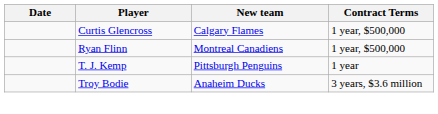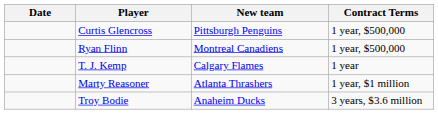 <table class="wikitable">
 <tr style="background:#ddd; text-align:center;">
 <th style="width: 6em;">Date</th>
 <th style="width: 10em;">Player</th>
 <th style="width: 12em;">New team</th>
 <th style="width: 9em;">Contract Terms</th>
 </tr>
 <tr>
 <td></td>
 <td><a href='#'>Curtis Glencross</a></td>
-<td><a href='#'>Calgary Flames</a></td>
+<td><a href='#'>Pittsburgh Penguins</a></td>
 <td>1 year, $500,000</td>
 </tr>
 <tr>
 <td></td>
 <td><a href='#'>Ryan Flinn</a></td>
 <td><a href='#'>Montreal Canadiens</a></td>
 <td>1 year, $500,000</td>
 </tr>
 <tr>
 <td></td>
 <td><a href='#'>T. J. Kemp</a></td>
-<td><a href='#'>Pittsburgh Penguins</a></td>
+<td><a href='#'>Calgary Flames</a></td>
 <td>1 year</td>
+</tr>
+<tr>
+<td></td>
+<td><a href='#'>Marty Reasoner</a></td>
+<td><a href='#'>Atlanta Thrashers</a></td>
+<td>1 year, $1 million</td>
 </tr>
 <tr>
 <td></td>
 <td><a href='#'>Troy Bodie</a></td>
 <td><a href='#'>Anaheim Ducks</a></td>
 <td>3 years, $3.6 million</td>
 </tr>
 </table>
